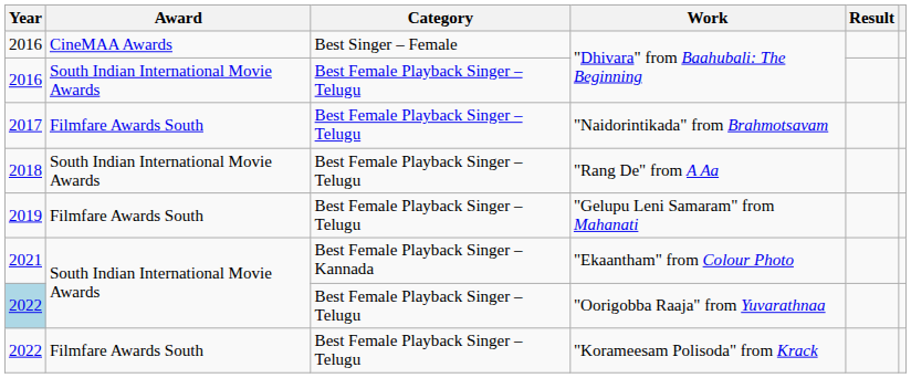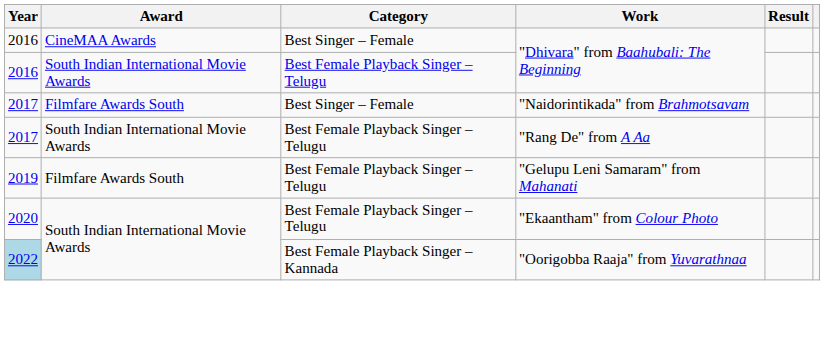 <table class="wikitable">
 <tr>
 <th>Year</th>
 <th>Award</th>
 <th>Category</th>
 <th>Work</th>
 <th>Result</th>
 <th></th>
 </tr>
 <tr>
 <td>2016</td>
 <td><a href='#'>CineMAA Awards</a></td>
 <td>Best Singer – Female</td>
 <td rowspan="2">"<a href='#'>Dhivara</a>" from <em><a href='#'>Baahubali: The Beginning</a></em></td>
 <td></td>
 <td></td>
 </tr>
 <tr>
 <td><a href='#'>2016</a></td>
 <td><a href='#'>South Indian International Movie Awards</a></td>
 <td><a href='#'>Best Female Playback Singer – Telugu</a></td>
 <td></td>
 <td></td>
 </tr>
 <tr>
 <td><a href='#'>2017</a></td>
 <td><a href='#'>Filmfare Awards South</a></td>
-<td><a href='#'>Best Female Playback Singer – Telugu</a></td>
+<td>Best Singer – Female</td>
 <td>"Naidorintikada" from <em><a href='#'>Brahmotsavam</a></em></td>
 <td></td>
 <td></td>
 </tr>
 <tr>
-<td><a href='#'>2018</a></td>
+<td><a href='#'>2017</a></td>
 <td>South Indian International Movie Awards</td>
 <td>Best Female Playback Singer – Telugu</td>
 <td>"Rang De" from <em><a href='#'>A Aa</a></em></td>
 <td></td>
 <td></td>
 </tr>
 <tr>
 <td><a href='#'>2019</a></td>
 <td>Filmfare Awards South</td>
 <td>Best Female Playback Singer – Telugu</td>
 <td>"Gelupu Leni Samaram" from <em><a href='#'>Mahanati</a></em></td>
 <td></td>
 <td></td>
 </tr>
 <tr>
-<td><a href='#'>2021</a></td>
+<td><a href='#'>2020</a></td>
 <td rowspan="2">South Indian International Movie Awards</td>
-<td>Best Female Playback Singer – Kannada</td>
+<td>Best Female Playback Singer – Telugu</td>
 <td>"Ekaantham" from <em><a href='#'>Colour Photo</a></em></td>
 <td></td>
 <td></td>
 </tr>
 <tr>
 <td style="background: lightblue;"><a href='#'>2022</a></td>
-<td>Best Female Playback Singer – Telugu</td>
+<td>Best Female Playback Singer – Kannada</td>
 <td>"Oorigobba Raaja" from <em><a href='#'>Yuvarathnaa</a></em></td>
 <td></td>
 <td></td>
 </tr>
-<tr>
-<td><a href='#'>2022</a></td>
-<td>Filmfare Awards South</td>
-<td>Best Female Playback Singer – Telugu</td>
-<td>"Korameesam Polisoda" from <a href='#'><em>Krack</em></a></td>
-<td></td>
-<td></td>
-</tr>
 </table>
